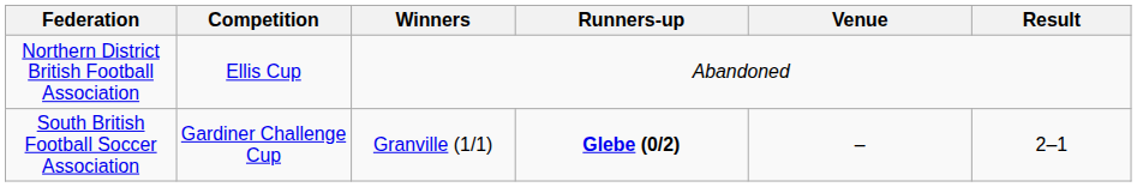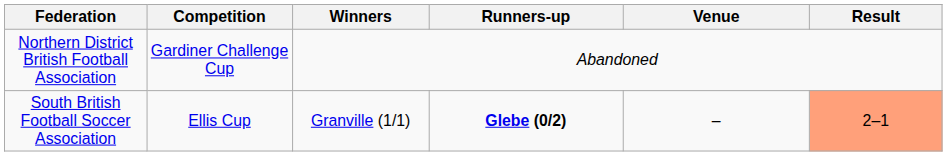 <table class="wikitable" width="75%">
 <tr>
 <th style="width:10em">Federation</th>
 <th style="width:10em">Competition</th>
 <th style="width:10em">Winners</th>
 <th style="width:15em">Runners-up</th>
 <th style="width:15em">Venue</th>
 <th style="width:10em">Result</th>
 </tr>
 <tr>
 <td align="center"><a href='#'>Northern District British Football Association</a></td>
-<td align="center"><a href='#'>Ellis Cup</a></td>
+<td align="center"><a href='#'>Gardiner Challenge Cup</a></td>
 <td colspan="4" align="center"><em>Abandoned</em></td>
 </tr>
 <tr>
 <td align="center"><a href='#'>South British Football Soccer Association</a></td>
-<td align="center"><a href='#'>Gardiner Challenge Cup</a></td>
+<td align="center"><a href='#'>Ellis Cup</a></td>
 <td align="center"><a href='#'>Granville</a> (1/1)</td>
 <td align="center"><strong><a href='#'>Glebe</a> (0/2)</strong></td>
 <td align="center">–</td>
-<td align="center">2–1</td>
+<td align="center" style="background: lightsalmon;">2–1</td>
 </tr>
 </table>
